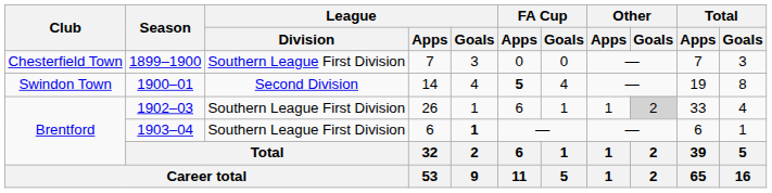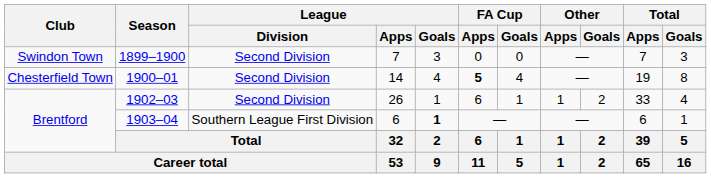 <table class="wikitable" style="text-align: center;">
 <tr>
 <th rowspan="2">Club</th>
 <th rowspan="2">Season</th>
 <th colspan="3">League</th>
 <th colspan="2">FA Cup</th>
 <th colspan="2">Other</th>
 <th colspan="2">Total</th>
 </tr>
 <tr>
 <th>Division</th>
 <th>Apps</th>
 <th>Goals</th>
 <th>Apps</th>
 <th>Goals</th>
 <th>Apps</th>
 <th>Goals</th>
 <th>Apps</th>
 <th>Goals</th>
 </tr>
 <tr>
-<td><a href='#'>Chesterfield Town</a></td>
+<td><a href='#'>Swindon Town</a></td>
 <td><a href='#'>1899–1900</a></td>
-<td><a href='#'>Southern League</a> First Division</td>
+<td><a href='#'>Second Division</a></td>
 <td>7</td>
 <td>3</td>
 <td>0</td>
 <td>0</td>
 <td colspan="2">—</td>
 <td>7</td>
 <td>3</td>
 </tr>
 <tr>
-<td><a href='#'>Swindon Town</a></td>
+<td><a href='#'>Chesterfield Town</a></td>
 <td><a href='#'>1900–01</a></td>
 <td><a href='#'>Second Division</a></td>
 <td>14</td>
 <td>4</td>
 <td><strong>5</strong></td>
 <td>4</td>
 <td colspan="2">—</td>
 <td>19</td>
 <td>8</td>
 </tr>
 <tr>
 <td rowspan="3"><a href='#'>Brentford</a></td>
 <td><a href='#'>1902–03</a></td>
-<td>Southern League First Division</td>
+<td><a href='#'>Second Division</a></td>
 <td>26</td>
 <td>1</td>
 <td>6</td>
 <td>1</td>
 <td>1</td>
-<td style="background: lightgrey;">2</td>
+<td>2</td>
 <td>33</td>
 <td>4</td>
 </tr>
 <tr>
 <td><a href='#'>1903–04</a></td>
 <td>Southern League First Division</td>
 <td>6</td>
 <td><strong>1</strong></td>
 <td colspan="2">—</td>
 <td colspan="2">—</td>
 <td>6</td>
 <td>1</td>
 </tr>
 <tr>
 <th colspan="2">Total</th>
 <th>32</th>
 <th>2</th>
 <th>6</th>
 <th>1</th>
 <th>1</th>
 <th>2</th>
 <th>39</th>
 <th>5</th>
 </tr>
 <tr>
 <th colspan="3">Career total</th>
 <th>53</th>
 <th>9</th>
 <th>11</th>
 <th>5</th>
 <th>1</th>
 <th>2</th>
 <th>65</th>
 <th>16</th>
 </tr>
 </table>
